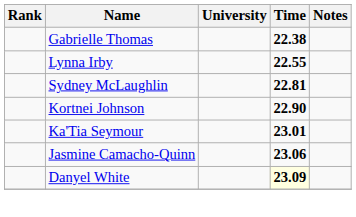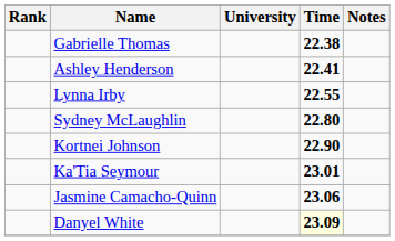 <table class="wikitable sortable" style="text-align:center">
 <tr>
 <th>Rank</th>
 <th>Name</th>
 <th>University</th>
 <th>Time</th>
 <th>Notes</th>
 </tr>
 <tr>
 <td></td>
 <td align=left><a href='#'>Gabrielle Thomas</a></td>
 <td></td>
 <td><strong>22.38</strong></td>
 <td>   </td>
 </tr>
 <tr>
 <td></td>
+<td align=left><a href='#'>Ashley Henderson</a></td>
+<td></td>
+<td><strong>22.41</strong></td>
+<td></td>
+</tr>
+<tr>
+<td></td>
 <td align=left><a href='#'>Lynna Irby</a></td>
 <td></td>
 <td><strong>22.55</strong></td>
 <td></td>
 </tr>
 <tr>
 <td></td>
 <td align=left><a href='#'>Sydney McLaughlin</a></td>
 <td></td>
-<td><strong>22.81</strong></td>
+<td><strong>22.80</strong></td>
 <td></td>
 </tr>
 <tr>
 <td></td>
 <td align=left><a href='#'>Kortnei Johnson</a></td>
 <td></td>
 <td><strong>22.90</strong></td>
 <td></td>
 </tr>
 <tr>
 <td></td>
 <td align=left><a href='#'>Ka'Tia Seymour</a></td>
 <td></td>
 <td><strong>23.01</strong></td>
 <td></td>
 </tr>
 <tr>
 <td></td>
 <td align=left><a href='#'>Jasmine Camacho-Quinn</a></td>
 <td></td>
 <td><strong>23.06</strong></td>
 <td></td>
 </tr>
 <tr>
 <td></td>
 <td align=left><a href='#'>Danyel White</a></td>
 <td></td>
 <td style="background: lightyellow;"><strong>23.09</strong></td>
 <td></td>
 </tr>
 <tr>
 </tr>
 </table>
